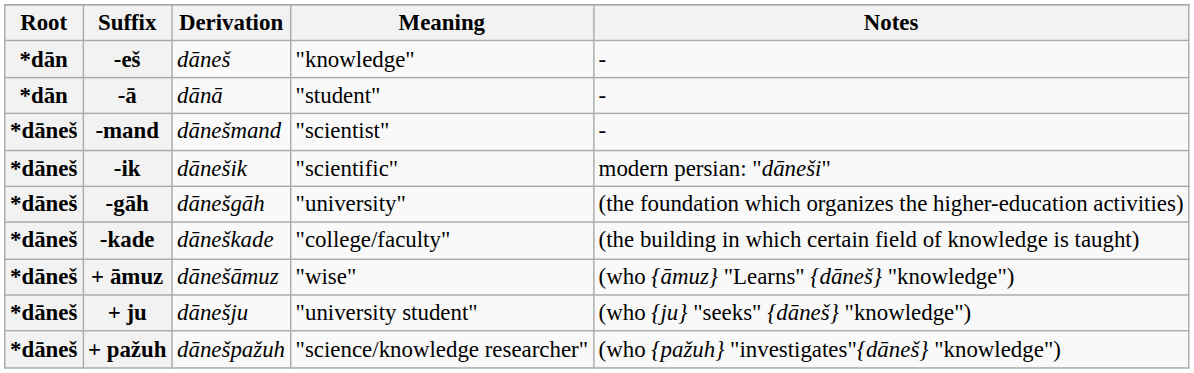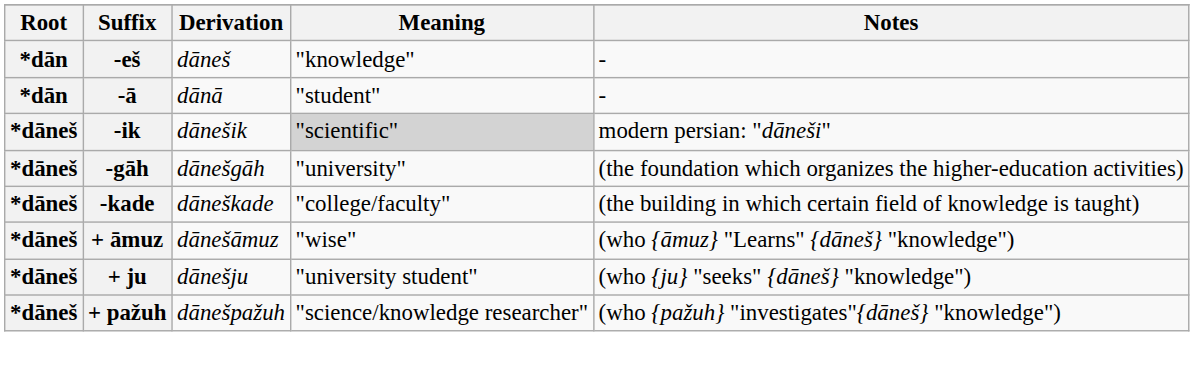 <table class="wikitable">
 <tr>
 </tr>
 <tr>
 <th>Root</th>
 <th>Suffix</th>
 <th>Derivation</th>
 <th>Meaning</th>
 <th>Notes</th>
 </tr>
 <tr>
 <th>*dān</th>
 <th>-eš</th>
 <td><em>dāneš</em></td>
 <td>"knowledge"</td>
 <td>-</td>
 </tr>
 <tr>
 <th>*dān</th>
 <th>-ā</th>
 <td><em>dānā</em></td>
 <td>"student"</td>
 <td>-</td>
 </tr>
 <tr>
 <th>*dāneš</th>
-<th>-mand</th>
-<td><em>dānešmand</em></td>
-<td>"scientist"</td>
-<td>-</td>
-</tr>
-<tr>
-<th>*dāneš</th>
 <th>-ik</th>
 <td><em>dānešik</em></td>
-<td>"scientific"</td>
+<td style="background: lightgrey;">"scientific"</td>
 <td>modern persian: "<em>dāneši</em>"</td>
 </tr>
 <tr>
 <th>*dāneš</th>
 <th>-gāh</th>
 <td><em>dānešgāh</em></td>
 <td>"university"</td>
 <td>(the foundation which organizes the higher-education activities)</td>
 </tr>
 <tr>
 <th>*dāneš</th>
 <th>-kade</th>
 <td><em>dāneškade</em></td>
 <td>"college/faculty"</td>
 <td>(the building in which certain field of knowledge is taught)</td>
 </tr>
 <tr>
 <th>*dāneš</th>
 <th>+ āmuz</th>
 <td><em>dānešāmuz</em></td>
 <td>"wise"</td>
 <td>(who <em>{āmuz}</em> "Learns" <em>{dāneš}</em> "knowledge")</td>
 </tr>
 <tr>
 <th>*dāneš</th>
 <th>+ ju</th>
 <td><em>dānešju</em></td>
 <td>"university student"</td>
 <td>(who <em>{ju}</em> "seeks" <em>{dāneš}</em> "knowledge")</td>
 </tr>
 <tr>
 <th>*dāneš</th>
 <th>+ pažuh</th>
 <td><em>dānešpažuh</em></td>
 <td>"science/knowledge researcher"</td>
 <td>(who <em>{pažuh}</em> "investigates"<em>{dāneš}</em> "knowledge")</td>
 </tr>
 </table>
